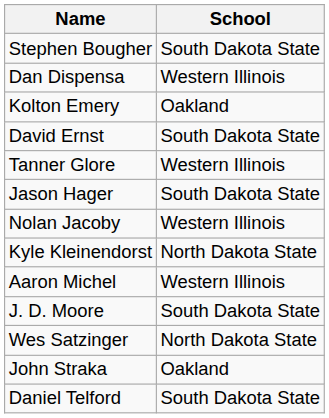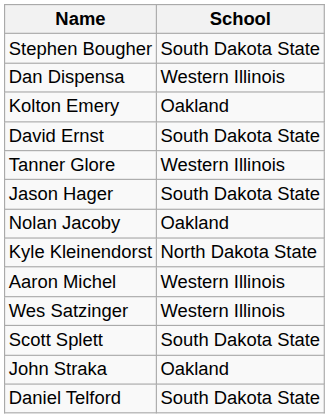 <table class=wikitable>
 <tr>
 <th>Name</th>
 <th>School</th>
 </tr>
 <tr>
 <td>Stephen Bougher</td>
 <td>South Dakota State</td>
 </tr>
 <tr>
 <td>Dan Dispensa</td>
 <td>Western Illinois</td>
 </tr>
 <tr>
 <td>Kolton Emery</td>
 <td>Oakland</td>
 </tr>
 <tr>
 <td>David Ernst</td>
 <td>South Dakota State</td>
 </tr>
 <tr>
 <td>Tanner Glore</td>
 <td>Western Illinois</td>
 </tr>
 <tr>
 <td>Jason Hager</td>
 <td>South Dakota State</td>
 </tr>
 <tr>
 <td>Nolan Jacoby</td>
-<td>Western Illinois</td>
+<td>Oakland</td>
 </tr>
 <tr>
 <td>Kyle Kleinendorst</td>
 <td>North Dakota State</td>
 </tr>
 <tr>
 <td>Aaron Michel</td>
 <td>Western Illinois</td>
 </tr>
 <tr>
-<td>J. D. Moore</td>
-<td>South Dakota State</td>
+<td>Wes Satzinger</td>
+<td>Western Illinois</td>
 </tr>
 <tr>
-<td>Wes Satzinger</td>
-<td>North Dakota State</td>
+<td>Scott Splett</td>
+<td>South Dakota State</td>
 </tr>
 <tr>
 <td>John Straka</td>
 <td>Oakland</td>
 </tr>
 <tr>
 <td>Daniel Telford</td>
 <td>South Dakota State</td>
 </tr>
 </table>
